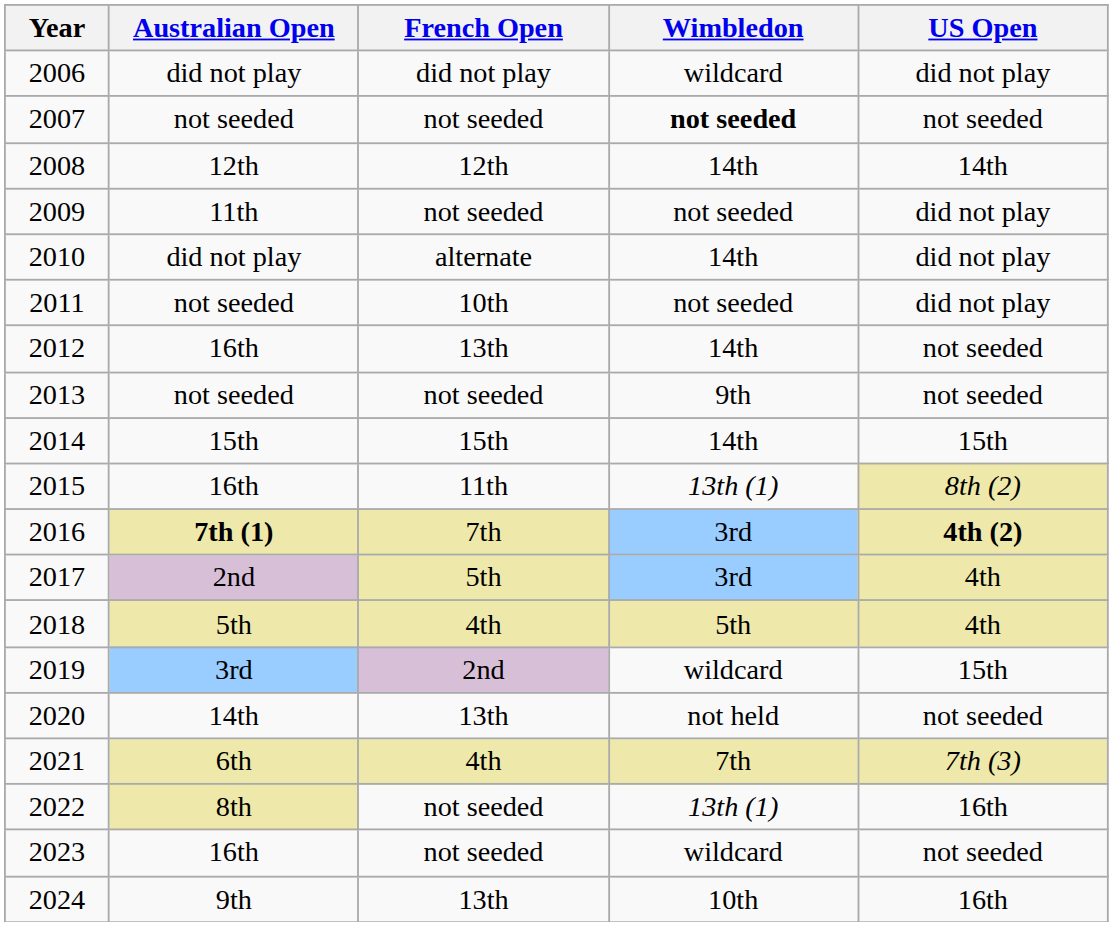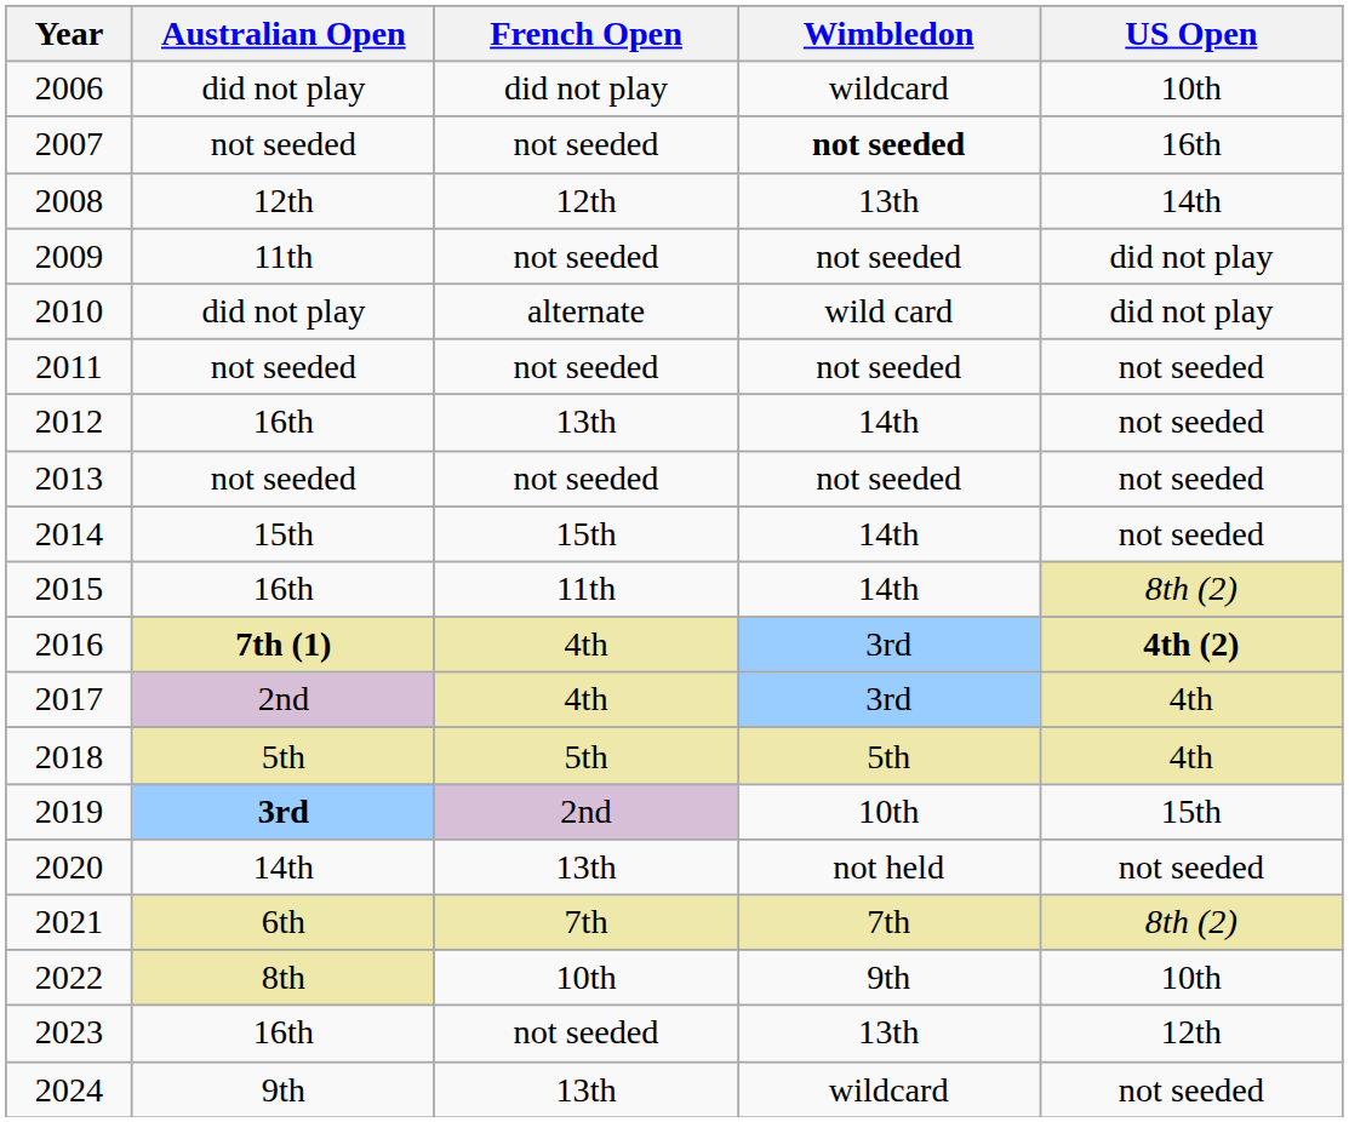 <table class=wikitable style=font-size:97%;text-align:center>
 <tr>
 <th width=50>Year</th>
 <th width=130><a href='#'>Australian Open</a></th>
 <th width=130><a href='#'>French Open</a></th>
 <th width=130><a href='#'>Wimbledon</a></th>
 <th width=130><a href='#'>US Open</a></th>
 </tr>
 <tr>
 <td>2006</td>
 <td>did not play</td>
 <td>did not play</td>
 <td>wildcard</td>
-<td>did not play</td>
+<td>10th</td>
 </tr>
 <tr>
 <td>2007</td>
 <td>not seeded</td>
 <td>not seeded</td>
 <td><strong>not seeded</strong></td>
-<td>not seeded</td>
+<td>16th</td>
 </tr>
 <tr>
 <td>2008</td>
 <td>12th</td>
 <td>12th</td>
-<td>14th</td>
+<td>13th</td>
 <td>14th</td>
 </tr>
 <tr>
 <td>2009</td>
 <td>11th</td>
 <td>not seeded</td>
 <td>not seeded</td>
 <td>did not play</td>
 </tr>
 <tr>
 <td>2010</td>
 <td>did not play</td>
 <td>alternate</td>
-<td>14th</td>
+<td>wild card</td>
 <td>did not play</td>
 </tr>
 <tr>
 <td>2011</td>
 <td>not seeded</td>
-<td>10th</td>
 <td>not seeded</td>
-<td>did not play</td>
+<td>not seeded</td>
+<td>not seeded</td>
 </tr>
 <tr>
 <td>2012</td>
 <td>16th</td>
 <td>13th</td>
 <td>14th</td>
 <td>not seeded</td>
 </tr>
 <tr>
 <td>2013</td>
 <td>not seeded</td>
 <td>not seeded</td>
-<td>9th</td>
+<td>not seeded</td>
 <td>not seeded</td>
 </tr>
 <tr>
 <td>2014</td>
 <td>15th</td>
 <td>15th</td>
 <td>14th</td>
-<td>15th</td>
+<td>not seeded</td>
 </tr>
 <tr>
 <td>2015</td>
 <td>16th</td>
 <td>11th</td>
-<td><em>13th (1)</em></td>
+<td>14th</td>
 <td bgcolor=eee8aa><em>8th (2)</em></td>
 </tr>
 <tr>
 <td>2016</td>
 <td bgcolor=eee8aa><strong>7th (1)</strong></td>
-<td bgcolor=eee8aa>7th</td>
+<td bgcolor=eee8aa>4th</td>
 <td bgcolor=99ccff>3rd</td>
 <td bgcolor=eee8aa><strong>4th (2)</strong></td>
 </tr>
 <tr>
 <td>2017</td>
 <td bgcolor=thistle>2nd</td>
-<td bgcolor=eee8aa>5th</td>
+<td bgcolor=eee8aa>4th</td>
 <td bgcolor=99ccff>3rd</td>
 <td bgcolor=eee8aa>4th</td>
 </tr>
 <tr>
 <td>2018</td>
 <td bgcolor=eee8aa>5th</td>
-<td bgcolor=eee8aa>4th</td>
+<td bgcolor=eee8aa>5th</td>
 <td bgcolor=eee8aa>5th</td>
 <td bgcolor=eee8aa>4th</td>
 </tr>
 <tr>
 <td>2019</td>
-<td bgcolor=99ccff>3rd</td>
+<td bgcolor=99ccff><strong>3rd</strong></td>
 <td bgcolor=thistle>2nd</td>
-<td>wildcard</td>
+<td>10th</td>
 <td>15th</td>
 </tr>
 <tr>
 <td>2020</td>
 <td>14th</td>
 <td>13th</td>
 <td>not held</td>
 <td>not seeded</td>
 </tr>
 <tr>
 <td>2021</td>
 <td bgcolor=eee8aa>6th</td>
-<td bgcolor=eee8aa>4th</td>
 <td bgcolor=eee8aa>7th</td>
-<td bgcolor=eee8aa><em>7th (3)</em></td>
+<td bgcolor=eee8aa>7th</td>
+<td bgcolor=eee8aa><em>8th (2)</em></td>
 </tr>
 <tr>
 <td>2022</td>
 <td bgcolor=eee8aa>8th</td>
-<td>not seeded</td>
-<td><em>13th (1)</em></td>
-<td>16th</td>
+<td>10th</td>
+<td>9th</td>
+<td>10th</td>
 </tr>
 <tr>
 <td>2023</td>
 <td>16th</td>
 <td>not seeded</td>
-<td>wildcard</td>
-<td>not seeded</td>
+<td>13th</td>
+<td>12th</td>
 </tr>
 <tr>
 <td>2024</td>
 <td>9th</td>
 <td>13th</td>
-<td>10th</td>
-<td>16th</td>
+<td>wildcard</td>
+<td>not seeded</td>
 </tr>
 </table>
